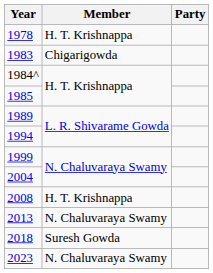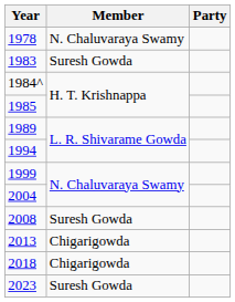 <table class="wikitable sortable">
 <tr>
 <th>Year</th>
 <th>Member</th>
 <th colspan=2>Party</th>
 </tr>
 <tr>
 <td><a href='#'>1978</a></td>
-<td>H. T. Krishnappa</td>
+<td>N. Chaluvaraya Swamy</td>
 <td></td>
 </tr>
 <tr>
 <td><a href='#'>1983</a></td>
-<td>Chigarigowda</td>
+<td>Suresh Gowda</td>
 <td></td>
 </tr>
 <tr>
 <td>1984^</td>
 <td rowspan=2>H. T. Krishnappa</td>
 </tr>
 <tr>
 <td><a href='#'>1985</a></td>
 <td></td>
 </tr>
 <tr>
 <td><a href='#'>1989</a></td>
 <td rowspan=2><a href='#'>L. R. Shivarame Gowda</a></td>
 <td></td>
 </tr>
 <tr>
 <td><a href='#'>1994</a></td>
 </tr>
 <tr>
 <td><a href='#'>1999</a></td>
 <td rowspan=2><a href='#'>N. Chaluvaraya Swamy</a></td>
 <td></td>
 </tr>
 <tr>
 <td><a href='#'>2004</a></td>
 </tr>
 <tr>
 <td><a href='#'>2008</a></td>
-<td>H. T. Krishnappa</td>
+<td>Suresh Gowda</td>
 <td></td>
 </tr>
 <tr>
 <td><a href='#'>2013</a></td>
-<td>N. Chaluvaraya Swamy</td>
+<td>Chigarigowda</td>
 <td></td>
 </tr>
 <tr>
 <td><a href='#'>2018</a></td>
-<td>Suresh Gowda</td>
+<td>Chigarigowda</td>
 </tr>
 <tr>
 <td><a href='#'>2023</a></td>
-<td>N. Chaluvaraya Swamy</td>
+<td>Suresh Gowda</td>
 <td></td>
 </tr>
 </table>
